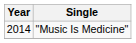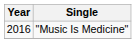 <table class="wikitable">
 <tr>
 <th>Year</th>
 <th>Single</th>
 </tr>
 <tr>
-<td>2014</td>
+<td>2016</td>
 <td>"Music Is Medicine"</td>
 </tr>
 <tr>
 </tr>
 </table>
